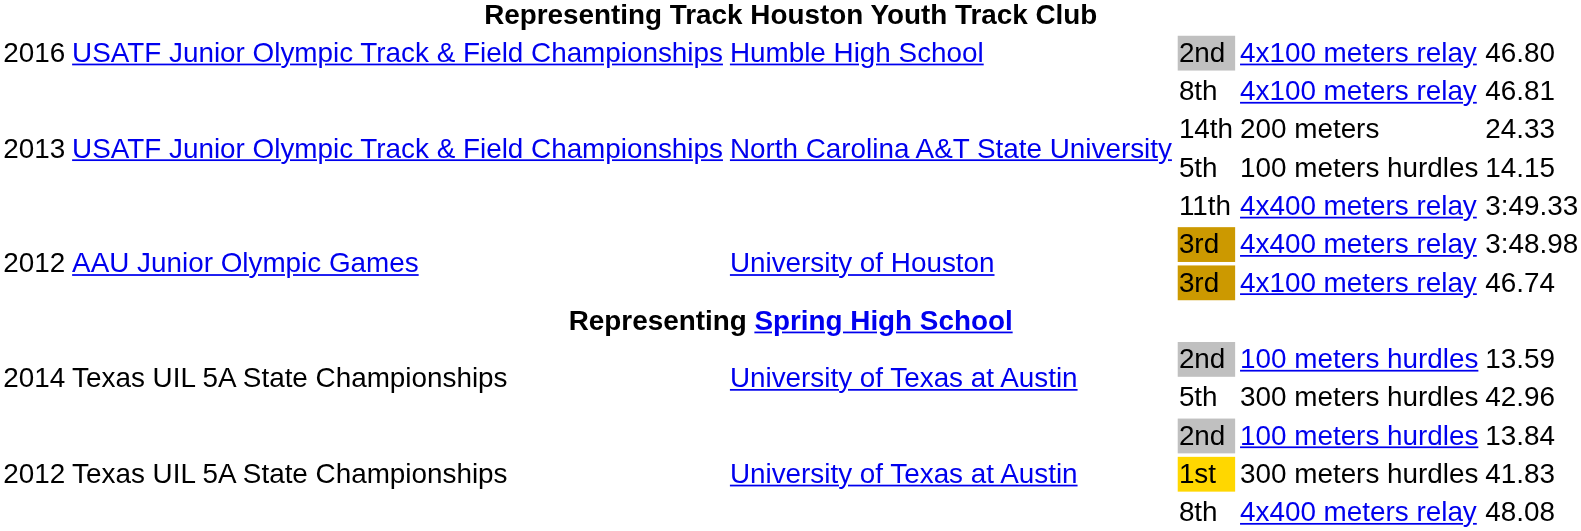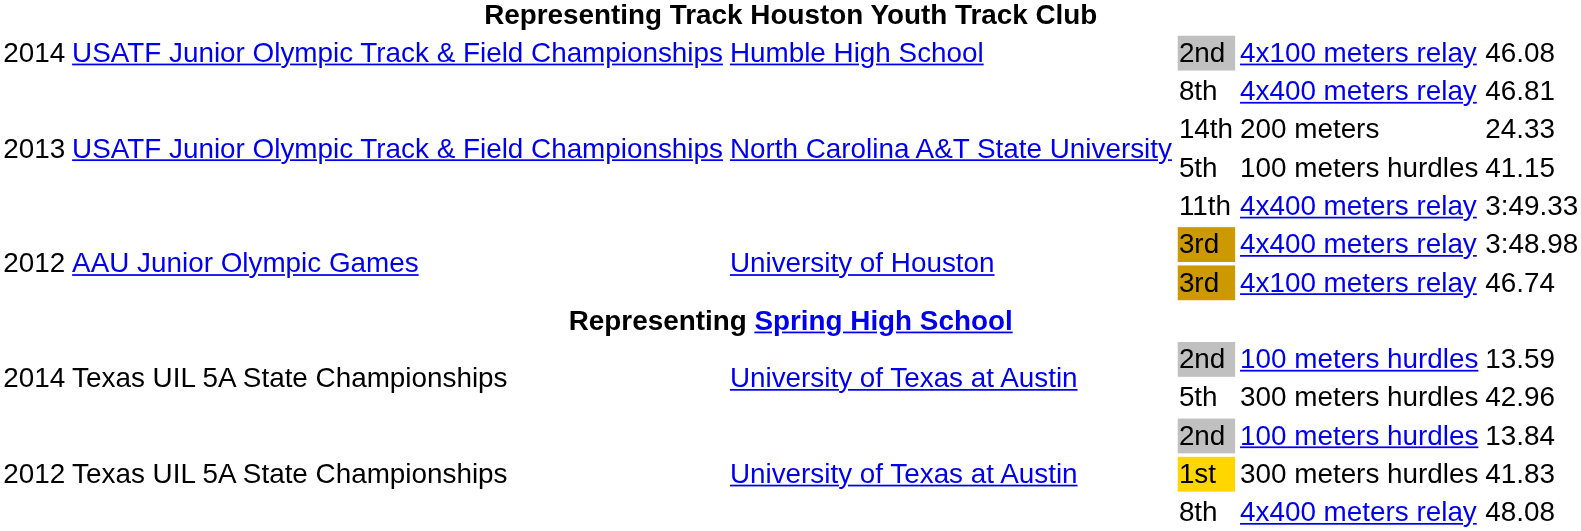 <table>
 <tr>
 <th colspan=6>Representing Track Houston Youth Track Club</th>
 </tr>
 <tr>
-<td>2016</td>
+<td>2014</td>
 <td><a href='#'>USATF Junior Olympic Track & Field Championships</a></td>
 <td><a href='#'>Humble High School</a></td>
 <td bgcolor=silver>2nd</td>
 <td><a href='#'>4x100 meters relay</a></td>
-<td>46.80</td>
+<td>46.08</td>
 </tr>
 <tr>
 <td rowspan=4>2013</td>
 <td rowspan=4><a href='#'>USATF Junior Olympic Track & Field Championships</a></td>
 <td rowspan=4><a href='#'>North Carolina A&T State University</a></td>
 <td>8th</td>
-<td><a href='#'>4x100 meters relay</a></td>
+<td><a href='#'>4x400 meters relay</a></td>
 <td>46.81</td>
 </tr>
 <tr>
 <td>14th</td>
 <td>200 meters</td>
 <td>24.33</td>
 </tr>
 <tr>
 <td>5th</td>
 <td>100 meters hurdles</td>
-<td>14.15</td>
+<td>41.15</td>
 </tr>
 <tr>
 <td>11th</td>
 <td><a href='#'>4x400 meters relay</a></td>
 <td>3:49.33</td>
 </tr>
 <tr>
 <td rowspan=2>2012</td>
 <td rowspan=2><a href='#'>AAU Junior Olympic Games</a></td>
 <td rowspan=2><a href='#'>University of Houston</a></td>
 <td bgcolor=cc9900>3rd</td>
 <td><a href='#'>4x400 meters relay</a></td>
 <td>3:48.98</td>
 </tr>
 <tr>
 <td bgcolor=cc9900>3rd</td>
 <td><a href='#'>4x100 meters relay</a></td>
 <td>46.74</td>
 </tr>
 <tr>
 <th colspan=6>Representing <a href='#'>Spring High School</a></th>
 </tr>
 <tr>
 <td rowspan=2>2014</td>
 <td rowspan=2>Texas UIL 5A State Championships</td>
 <td rowspan=2><a href='#'>University of Texas at Austin</a></td>
 <td bgcolor=silver>2nd</td>
 <td><a href='#'>100 meters hurdles</a></td>
 <td>13.59</td>
 </tr>
 <tr>
 <td>5th</td>
 <td>300 meters hurdles</td>
 <td>42.96</td>
 </tr>
 <tr>
 <td rowspan=3>2012</td>
 <td rowspan=3>Texas UIL 5A State Championships</td>
 <td rowspan=3><a href='#'>University of Texas at Austin</a></td>
 <td bgcolor=silver>2nd</td>
 <td><a href='#'>100 meters hurdles</a></td>
 <td>13.84</td>
 </tr>
 <tr>
 <td bgcolor=gold>1st</td>
 <td>300 meters hurdles</td>
 <td>41.83</td>
 </tr>
 <tr>
 <td>8th</td>
 <td><a href='#'>4x400 meters relay</a></td>
 <td>48.08</td>
 </tr>
 </table>
